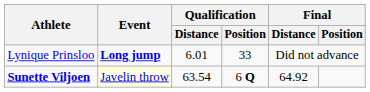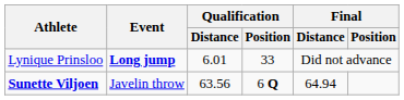 <table class=wikitable style="font-size:90%">
 <tr>
 <th rowspan="2">Athlete</th>
 <th rowspan="2">Event</th>
 <th colspan="2">Qualification</th>
 <th colspan="2">Final</th>
 </tr>
 <tr style="font-size:95%">
 <th>Distance</th>
 <th>Position</th>
 <th>Distance</th>
 <th>Position</th>
 </tr>
 <tr align=center>
 <td align=left><a href='#'>Lynique Prinsloo</a></td>
 <td align=left><strong><a href='#'>Long jump</a></strong></td>
 <td>6.01</td>
 <td>33</td>
 <td colspan=2>Did not advance</td>
 </tr>
 <tr align=center>
 <td align=left><strong><a href='#'>Sunette Viljoen</a></strong></td>
-<td align=left style="background: lightyellow;"><a href='#'>Javelin throw</a></td>
-<td>63.54</td>
+<td align=left><a href='#'>Javelin throw</a></td>
+<td>63.56</td>
 <td>6 <strong>Q</strong></td>
-<td>64.92</td>
+<td>64.94</td>
 <td></td>
 </tr>
 </table>
